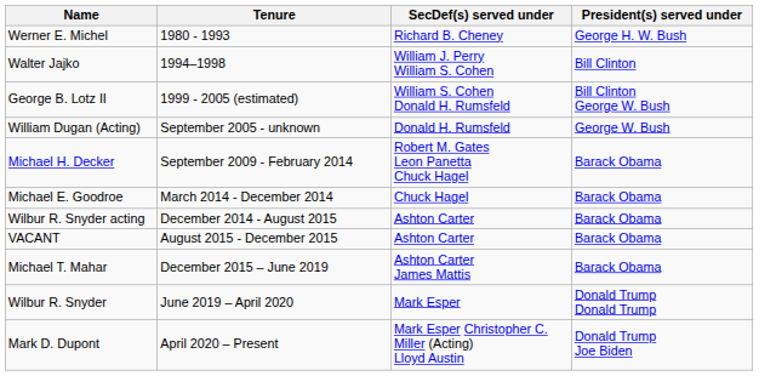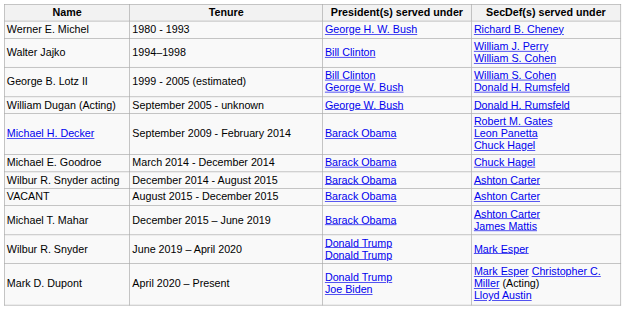 <table class="wikitable">
 <tr>
 <th scope="col" width="180">Name</th>
 <th scope="col" width="280">Tenure</th>
+<th scope="col" width="215">President(s) served under</th>
 <th scope="col" width="215">SecDef(s) served under</th>
-<th scope="col" width="215">President(s) served under</th>
 </tr>
 <tr>
 <td>Werner E. Michel</td>
 <td>1980 - 1993</td>
+<td><a href='#'>George H. W. Bush</a></td>
 <td><a href='#'>Richard B. Cheney</a></td>
-<td><a href='#'>George H. W. Bush</a></td>
 </tr>
 <tr>
 <td>Walter Jajko</td>
 <td>1994–1998</td>
+<td><a href='#'>Bill Clinton</a></td>
 <td><a href='#'>William J. Perry</a> <br> <a href='#'>William S. Cohen</a></td>
-<td><a href='#'>Bill Clinton</a></td>
 </tr>
 <tr>
 <td>George B. Lotz II</td>
 <td>1999 - 2005 (estimated)</td>
+<td><a href='#'>Bill Clinton</a> <br> <a href='#'>George W. Bush</a></td>
 <td><a href='#'>William S. Cohen</a> <br> <a href='#'>Donald H. Rumsfeld</a></td>
-<td><a href='#'>Bill Clinton</a> <br> <a href='#'>George W. Bush</a></td>
 </tr>
 <tr>
 <td>William Dugan (Acting)</td>
 <td>September 2005 - unknown</td>
+<td><a href='#'>George W. Bush</a></td>
 <td><a href='#'>Donald H. Rumsfeld</a></td>
-<td><a href='#'>George W. Bush</a></td>
 </tr>
 <tr>
 <td><a href='#'>Michael H. Decker</a></td>
 <td>September 2009 - February 2014</td>
+<td><a href='#'>Barack Obama</a></td>
 <td><a href='#'>Robert M. Gates</a> <br> <a href='#'>Leon Panetta</a><br><a href='#'>Chuck Hagel</a></td>
-<td><a href='#'>Barack Obama</a></td>
 </tr>
 <tr>
 <td>Michael E. Goodroe</td>
 <td>March 2014 - December 2014</td>
+<td><a href='#'>Barack Obama</a></td>
 <td><a href='#'>Chuck Hagel</a></td>
-<td><a href='#'>Barack Obama</a></td>
 </tr>
 <tr>
 <td>Wilbur R. Snyder  acting</td>
 <td>December 2014 - August 2015</td>
+<td><a href='#'>Barack Obama</a></td>
 <td><a href='#'>Ashton Carter</a></td>
-<td><a href='#'>Barack Obama</a></td>
 </tr>
 <tr>
 <td>VACANT</td>
 <td>August 2015 - December 2015</td>
+<td><a href='#'>Barack Obama</a></td>
 <td><a href='#'>Ashton Carter</a></td>
-<td><a href='#'>Barack Obama</a></td>
 </tr>
 <tr>
 <td>Michael T. Mahar</td>
 <td>December 2015 – June 2019</td>
+<td><a href='#'>Barack Obama</a></td>
 <td><a href='#'>Ashton Carter</a> <br> <a href='#'>James Mattis</a></td>
-<td><a href='#'>Barack Obama</a></td>
 </tr>
 <tr>
 <td>Wilbur R. Snyder</td>
 <td>June 2019 – April 2020</td>
+<td><a href='#'>Donald Trump</a><br><a href='#'>Donald Trump</a></td>
 <td><a href='#'>Mark Esper</a></td>
-<td><a href='#'>Donald Trump</a><br><a href='#'>Donald Trump</a></td>
 </tr>
 <tr>
 <td>Mark D. Dupont</td>
 <td>April 2020 – Present</td>
+<td><a href='#'>Donald  Trump</a><br><a href='#'>Joe Biden</a></td>
 <td><a href='#'>Mark Esper</a> <a href='#'>Christopher C. Miller</a> (Acting)  <br> <a href='#'>Lloyd Austin</a></td>
-<td><a href='#'>Donald  Trump</a><br><a href='#'>Joe Biden</a></td>
 </tr>
 </table>
